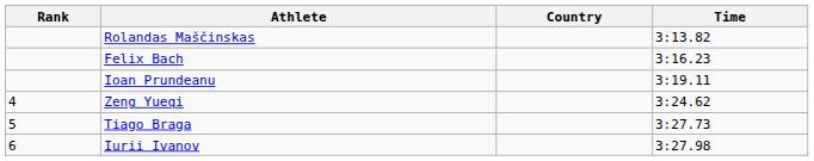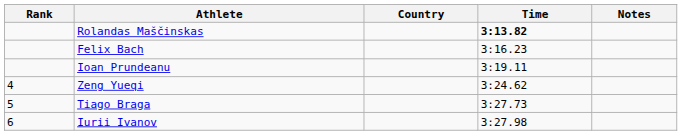 <table class="wikitable" width=50%>
 <tr>
 <th>Rank</th>
 <th>Athlete</th>
 <th>Country</th>
 <th>Time</th>
+<th>Notes</th>
 </tr>
 <tr>
 <td></td>
 <td><a href='#'>Rolandas Maščinskas</a></td>
 <td></td>
-<td>3:13.82</td>
+<td><strong>3:13.82</strong></td>
+<td></td>
 </tr>
 <tr>
 <td></td>
 <td><a href='#'>Felix Bach</a></td>
 <td></td>
 <td>3:16.23</td>
+<td></td>
 </tr>
 <tr>
 <td></td>
 <td><a href='#'>Ioan Prundeanu</a></td>
 <td></td>
 <td>3:19.11</td>
+<td></td>
 </tr>
 <tr>
 <td>4</td>
 <td><a href='#'>Zeng Yueqi</a></td>
 <td></td>
 <td>3:24.62</td>
+<td></td>
 </tr>
 <tr>
 <td>5</td>
 <td><a href='#'>Tiago Braga</a></td>
 <td></td>
 <td>3:27.73</td>
+<td></td>
 </tr>
 <tr>
 <td>6</td>
 <td><a href='#'>Iurii Ivanov</a></td>
 <td></td>
 <td>3:27.98</td>
+<td></td>
 </tr>
 </table>
